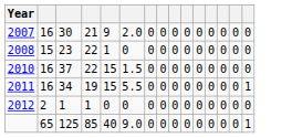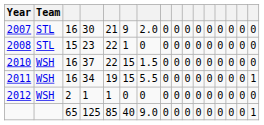 <table class="wikitable sortable">
 <tr>
 <th>Year</th>
+<th>Team</th>
 <th></th>
 <th></th>
 <th></th>
 <th></th>
 <th></th>
 <th></th>
 <th></th>
 <th></th>
 <th></th>
 <th></th>
 <th></th>
 <th></th>
 <th></th>
 <th></th>
 </tr>
 <tr>
 <td><a href='#'>2007</a></td>
+<td><a href='#'>STL</a></td>
 <td>16</td>
 <td>30</td>
 <td>21</td>
 <td>9</td>
 <td>2.0</td>
 <td>0</td>
 <td>0</td>
 <td>0</td>
 <td>0</td>
 <td>0</td>
 <td>0</td>
 <td>0</td>
 <td>0</td>
 <td>0</td>
 </tr>
 <tr>
 <td><a href='#'>2008</a></td>
+<td><a href='#'>STL</a></td>
 <td>15</td>
 <td>23</td>
 <td>22</td>
 <td>1</td>
 <td>0</td>
 <td>0</td>
 <td>0</td>
 <td>0</td>
 <td>0</td>
 <td>0</td>
 <td>0</td>
 <td>0</td>
 <td>0</td>
 <td>0</td>
 </tr>
 <tr>
 <td><a href='#'>2010</a></td>
+<td><a href='#'>WSH</a></td>
 <td>16</td>
 <td>37</td>
 <td>22</td>
 <td>15</td>
 <td>1.5</td>
 <td>0</td>
 <td>0</td>
 <td>0</td>
 <td>0</td>
 <td>0</td>
 <td>0</td>
 <td>0</td>
 <td>0</td>
 <td>0</td>
 </tr>
 <tr>
 <td><a href='#'>2011</a></td>
+<td><a href='#'>WSH</a></td>
 <td>16</td>
 <td>34</td>
 <td>19</td>
 <td>15</td>
 <td>5.5</td>
 <td>0</td>
 <td>0</td>
 <td>0</td>
 <td>0</td>
 <td>0</td>
 <td>0</td>
 <td>0</td>
 <td>0</td>
 <td>1</td>
 </tr>
 <tr>
 <td><a href='#'>2012</a></td>
+<td><a href='#'>WSH</a></td>
 <td>2</td>
 <td>1</td>
 <td>1</td>
 <td>0</td>
 <td>0</td>
 <td>0</td>
 <td>0</td>
 <td>0</td>
 <td>0</td>
 <td>0</td>
 <td>0</td>
 <td>0</td>
 <td>0</td>
 <td>0</td>
 </tr>
 <tr>
 <td></td>
+<td></td>
 <td>65</td>
 <td>125</td>
 <td>85</td>
 <td>40</td>
 <td>9.0</td>
 <td>0</td>
 <td>0</td>
 <td>0</td>
 <td>0</td>
 <td>0</td>
 <td>0</td>
 <td>0</td>
 <td>0</td>
 <td>1</td>
 </tr>
 </table>
